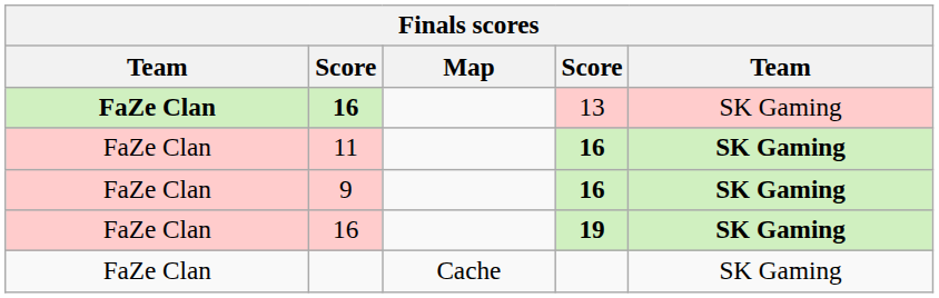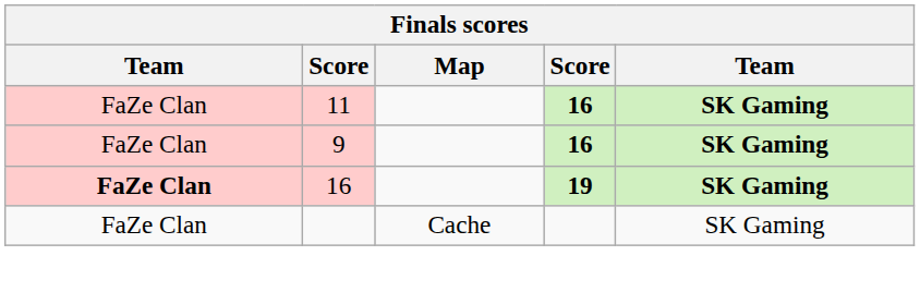 <table class="wikitable" style="text-align: center;">
 <tr>
 <th colspan=5>Finals scores</th>
 </tr>
 <tr>
 <th width="181px">Team</th>
 <th width="20px">Score</th>
 <th width="100px">Map</th>
 <th width="20px">Score</th>
 <th width="181px">Team</th>
-</tr>
-<tr>
-<td style="background: #D0F0C0;"><strong>FaZe Clan</strong></td>
-<td style="background: #D0F0C0;"><strong>16</strong></td>
-<td></td>
-<td style="background: #FFCCCC;">13</td>
-<td style="background: #FFCCCC;">SK Gaming</td>
 </tr>
 <tr>
 <td style="background: #FFCCCC;">FaZe Clan</td>
 <td style="background: #FFCCCC;">11</td>
 <td></td>
 <td style="background: #D0F0C0;"><strong>16</strong></td>
 <td style="background: #D0F0C0;"><strong>SK Gaming</strong></td>
 </tr>
 <tr>
 <td style="background: #FFCCCC;">FaZe Clan</td>
 <td style="background: #FFCCCC;">9</td>
 <td></td>
 <td style="background: #D0F0C0;"><strong>16</strong></td>
 <td style="background: #D0F0C0;"><strong>SK Gaming</strong></td>
 </tr>
 <tr>
-<td style="background: #FFCCCC;">FaZe Clan</td>
+<td style="background: #FFCCCC;"><strong>FaZe Clan</strong></td>
 <td style="background: #FFCCCC;">16</td>
 <td></td>
 <td style="background: #D0F0C0;"><strong>19</strong></td>
 <td style="background: #D0F0C0;"><strong>SK Gaming</strong></td>
 </tr>
 <tr>
 <td>FaZe Clan</td>
 <td></td>
 <td>Cache</td>
 <td></td>
 <td>SK Gaming</td>
 </tr>
 </table>
